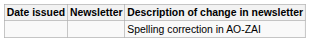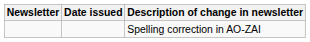 <table class="wikitable">
 <tr>
+<th>Newsletter</th>
 <th>Date issued</th>
-<th>Newsletter</th>
 <th>Description of change in newsletter</th>
 </tr>
 <tr>
+<td id="I-2"></td>
 <td></td>
-<td id="I-2"></td>
 <td>Spelling correction in AO-ZAI</td>
 </tr>
 </table>
